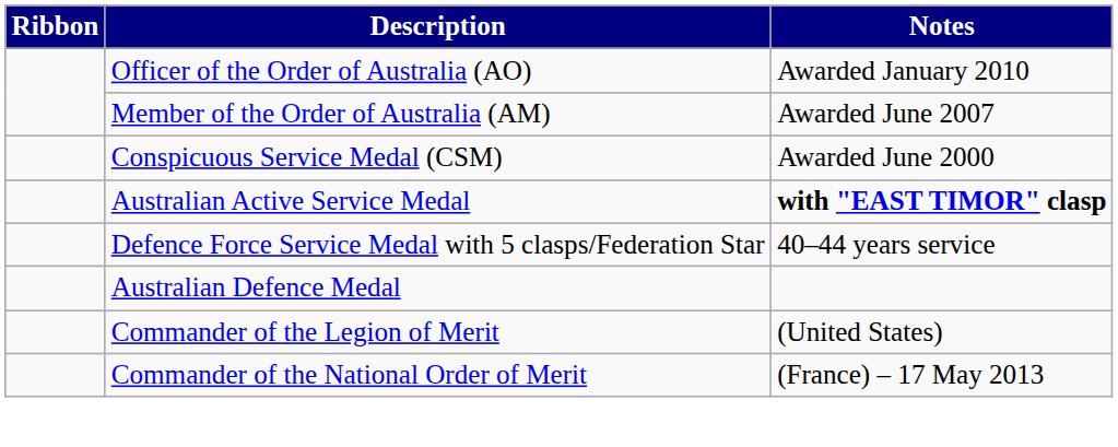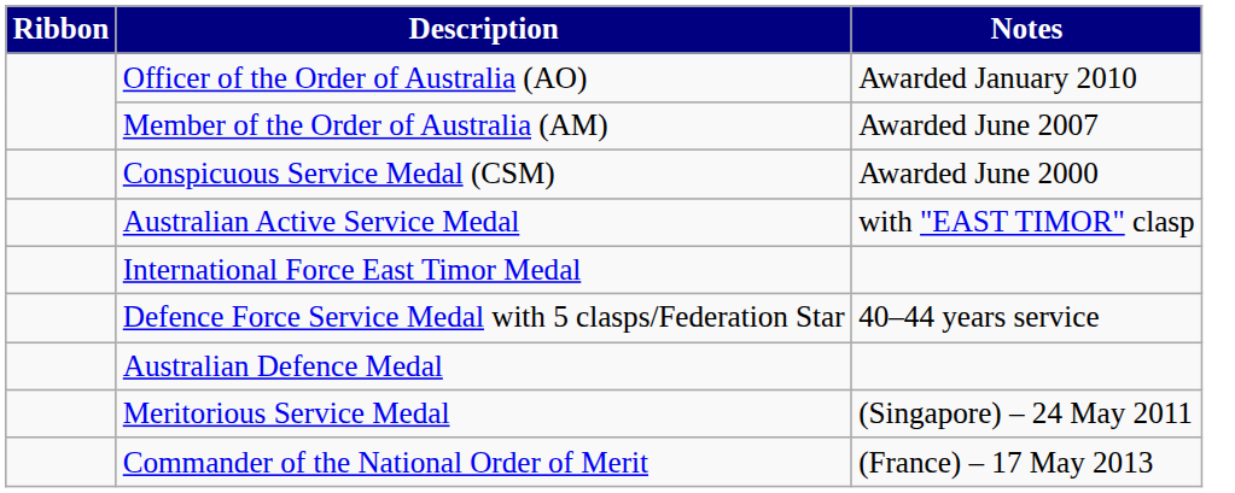 <table class="wikitable">
 <tr style="background:Navy;color:White" align="center">
 <td><strong>Ribbon</strong></td>
 <td><strong>Description</strong></td>
 <td><strong>Notes</strong></td>
 </tr>
 <tr>
 <td rowspan=2></td>
 <td><a href='#'>Officer of the Order of Australia</a> (AO)</td>
 <td>Awarded January 2010</td>
 </tr>
 <tr>
 <td><a href='#'>Member of the Order of Australia</a> (AM)</td>
 <td>Awarded June 2007</td>
 </tr>
 <tr>
 <td></td>
 <td><a href='#'>Conspicuous Service Medal</a> (CSM)</td>
 <td>Awarded June 2000</td>
 </tr>
 <tr>
 <td></td>
 <td><a href='#'>Australian Active Service Medal</a></td>
-<td><strong>with <a href='#'>"EAST TIMOR"</a> clasp</strong></td>
+<td>with <a href='#'>"EAST TIMOR"</a> clasp</td>
+</tr>
+<tr>
+<td></td>
+<td><a href='#'>International Force East Timor Medal</a></td>
+<td></td>
 </tr>
 <tr>
 <td></td>
 <td><a href='#'>Defence Force Service Medal</a> with 5 clasps/Federation Star</td>
 <td>40–44 years service</td>
 </tr>
 <tr>
 <td></td>
 <td><a href='#'>Australian Defence Medal</a></td>
 <td></td>
 </tr>
 <tr>
 <td></td>
-<td><a href='#'>Commander of the Legion of Merit</a></td>
-<td>(United States)</td>
+<td><a href='#'>Meritorious Service Medal</a></td>
+<td>(Singapore) – 24 May 2011</td>
 </tr>
 <tr>
 <td></td>
 <td><a href='#'>Commander of the National Order of Merit</a></td>
 <td>(France) – 17 May 2013</td>
 </tr>
 </table>
